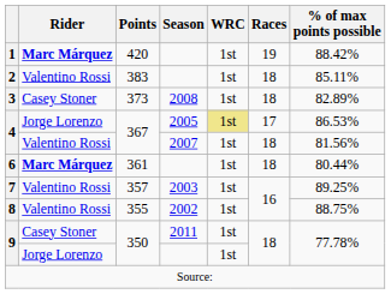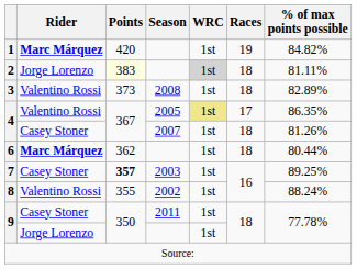 <table class="wikitable" style="text-align:center">
 <tr>
 <th></th>
 <th>Rider</th>
 <th>Points</th>
 <th>Season</th>
 <th>WRC</th>
 <th>Races</th>
 <th><strong>% of max</strong><br><strong>points possible</strong></th>
 </tr>
 <tr>
 <th>1</th>
 <td align=left> <strong><a href='#'>Marc Márquez</a></strong></td>
 <td>420</td>
 <td></td>
 <td>1st</td>
 <td>19</td>
-<td>88.42%</td>
+<td>84.82%</td>
 </tr>
 <tr>
 <th>2</th>
-<td align=left> <a href='#'>Valentino Rossi</a></td>
-<td>383</td>
+<td align=left> <a href='#'>Jorge Lorenzo</a></td>
+<td style="background: lightyellow;">383</td>
 <td></td>
-<td>1st</td>
+<td style="background: lightgrey;">1st</td>
 <td>18</td>
-<td>85.11%</td>
+<td>81.11%</td>
 </tr>
 <tr>
 <th>3</th>
-<td align=left> <a href='#'>Casey Stoner</a></td>
+<td align=left> <a href='#'>Valentino Rossi</a></td>
 <td>373</td>
 <td><a href='#'>2008</a></td>
 <td>1st</td>
 <td>18</td>
 <td>82.89%</td>
 </tr>
 <tr>
 <th rowspan=2>4</th>
-<td align=left> <a href='#'>Jorge Lorenzo</a></td>
+<td align=left> <a href='#'>Valentino Rossi</a></td>
 <td rowspan="2">367</td>
 <td><a href='#'>2005</a></td>
 <td style="background: khaki;">1st</td>
 <td>17</td>
-<td>86.53%</td>
+<td>86.35%</td>
 </tr>
 <tr>
-<td align=left> <a href='#'>Valentino Rossi</a></td>
+<td align=left> <a href='#'>Casey Stoner</a></td>
 <td><a href='#'>2007</a></td>
 <td>1st</td>
 <td>18</td>
-<td>81.56%</td>
+<td>81.26%</td>
 </tr>
 <tr>
 <th>6</th>
 <td align=left> <strong><a href='#'>Marc Márquez</a></strong></td>
-<td>361</td>
+<td>362</td>
 <td></td>
 <td>1st</td>
 <td>18</td>
 <td>80.44%</td>
 </tr>
 <tr>
 <th>7</th>
-<td align=left> <a href='#'>Valentino Rossi</a></td>
-<td>357</td>
+<td align=left> <a href='#'>Casey Stoner</a></td>
+<td><strong>357</strong></td>
 <td><a href='#'>2003</a></td>
 <td>1st</td>
 <td rowspan=2>16</td>
 <td>89.25%</td>
 </tr>
 <tr>
 <th>8</th>
 <td align=left> <a href='#'>Valentino Rossi</a></td>
 <td>355</td>
 <td><a href='#'>2002</a></td>
 <td>1st</td>
-<td>88.75%</td>
+<td>88.24%</td>
 </tr>
 <tr>
 <th rowspan=2>9</th>
 <td align=left> <a href='#'>Casey Stoner</a></td>
 <td rowspan="2">350</td>
 <td><a href='#'>2011</a></td>
 <td>1st</td>
 <td rowspan=2>18</td>
 <td rowspan=2>77.78%</td>
 </tr>
 <tr>
 <td align=left> <a href='#'>Jorge Lorenzo</a></td>
 <td></td>
 <td>1st</td>
 </tr>
 <tr>
 <td colspan="7"><small>Source:</small></td>
 </tr>
 </table>
